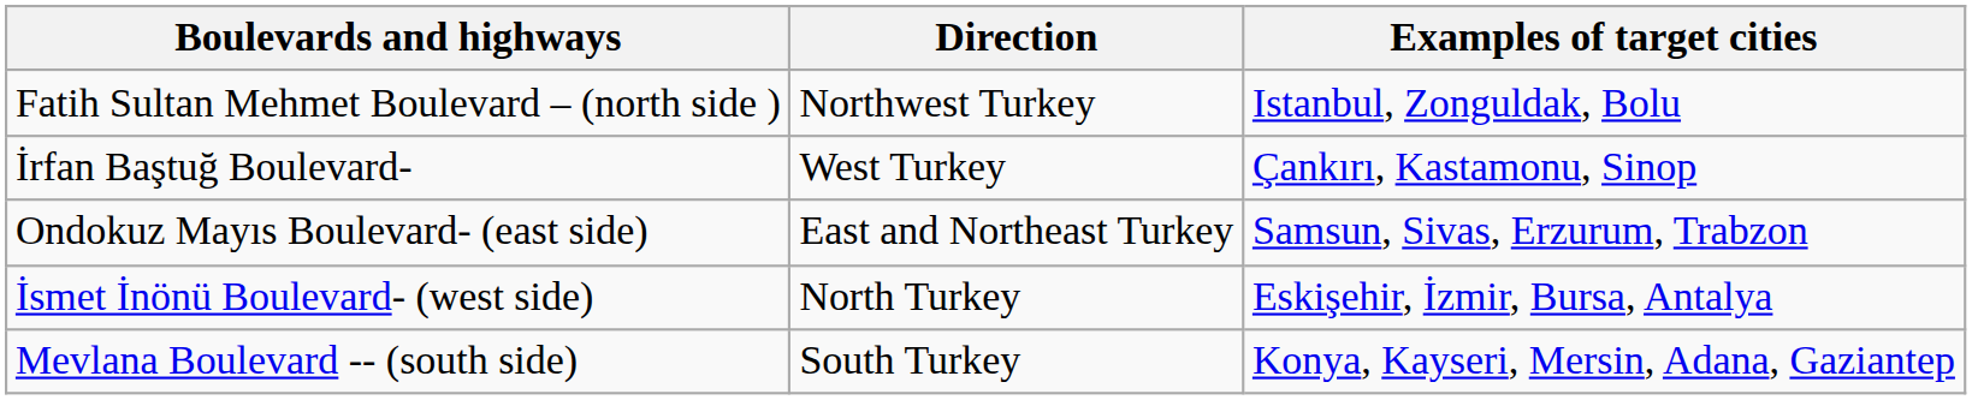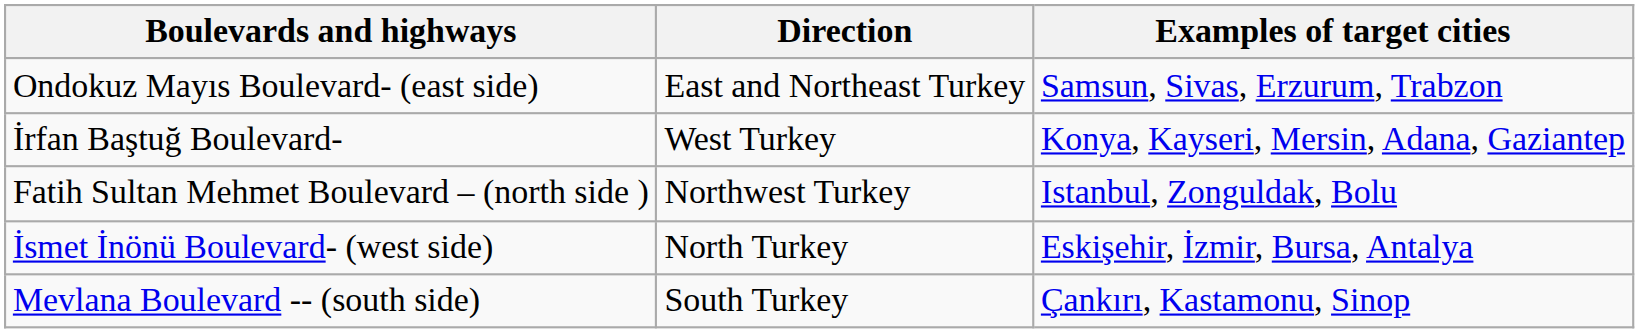 <table class="wikitable sortable">
 <tr>
 <th>Boulevards and highways</th>
 <th>Direction</th>
 <th>Examples of target cities</th>
 </tr>
 <tr>
-<td>Fatih Sultan Mehmet Boulevard –  (north side )</td>
-<td>Northwest Turkey</td>
-<td><a href='#'>Istanbul</a>, <a href='#'>Zonguldak</a>, <a href='#'>Bolu</a></td>
+<td>Ondokuz Mayıs Boulevard- (east side)</td>
+<td>East and Northeast  Turkey</td>
+<td><a href='#'>Samsun</a>, <a href='#'>Sivas</a>, <a href='#'>Erzurum</a>, <a href='#'>Trabzon</a></td>
 </tr>
 <tr>
 <td>İrfan Baştuğ Boulevard-</td>
 <td>West Turkey</td>
-<td><a href='#'>Çankırı</a>, <a href='#'>Kastamonu</a>, <a href='#'>Sinop</a></td>
+<td><a href='#'>Konya</a>, <a href='#'>Kayseri</a>, <a href='#'>Mersin</a>, <a href='#'>Adana</a>, <a href='#'>Gaziantep</a></td>
 </tr>
 <tr>
-<td>Ondokuz Mayıs Boulevard- (east side)</td>
-<td>East and Northeast  Turkey</td>
-<td><a href='#'>Samsun</a>, <a href='#'>Sivas</a>, <a href='#'>Erzurum</a>, <a href='#'>Trabzon</a></td>
+<td>Fatih Sultan Mehmet Boulevard –  (north side )</td>
+<td>Northwest Turkey</td>
+<td><a href='#'>Istanbul</a>, <a href='#'>Zonguldak</a>, <a href='#'>Bolu</a></td>
 </tr>
 <tr>
 <td><a href='#'>İsmet İnönü Boulevard</a>-  (west side)</td>
 <td>North Turkey</td>
 <td><a href='#'>Eskişehir</a>, <a href='#'>İzmir</a>, <a href='#'>Bursa</a>, <a href='#'>Antalya</a></td>
 </tr>
 <tr>
 <td><a href='#'>Mevlana Boulevard</a> -- (south side)</td>
 <td>South Turkey</td>
-<td><a href='#'>Konya</a>, <a href='#'>Kayseri</a>, <a href='#'>Mersin</a>, <a href='#'>Adana</a>, <a href='#'>Gaziantep</a></td>
+<td><a href='#'>Çankırı</a>, <a href='#'>Kastamonu</a>, <a href='#'>Sinop</a></td>
 </tr>
 </table>
